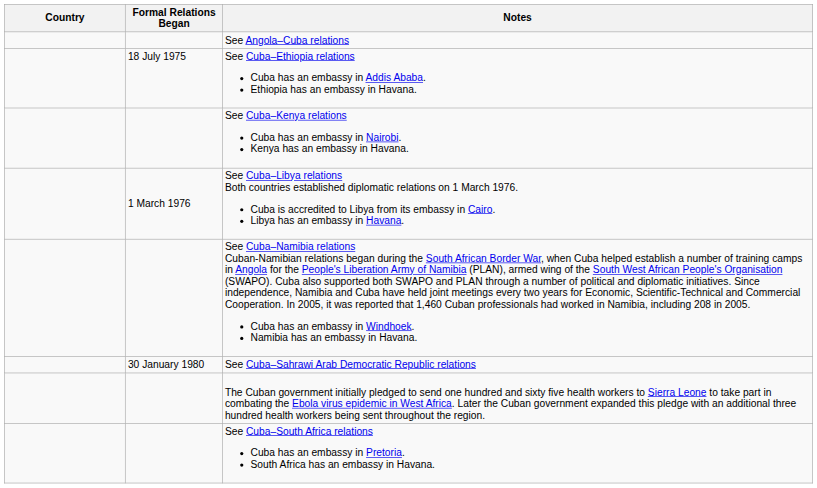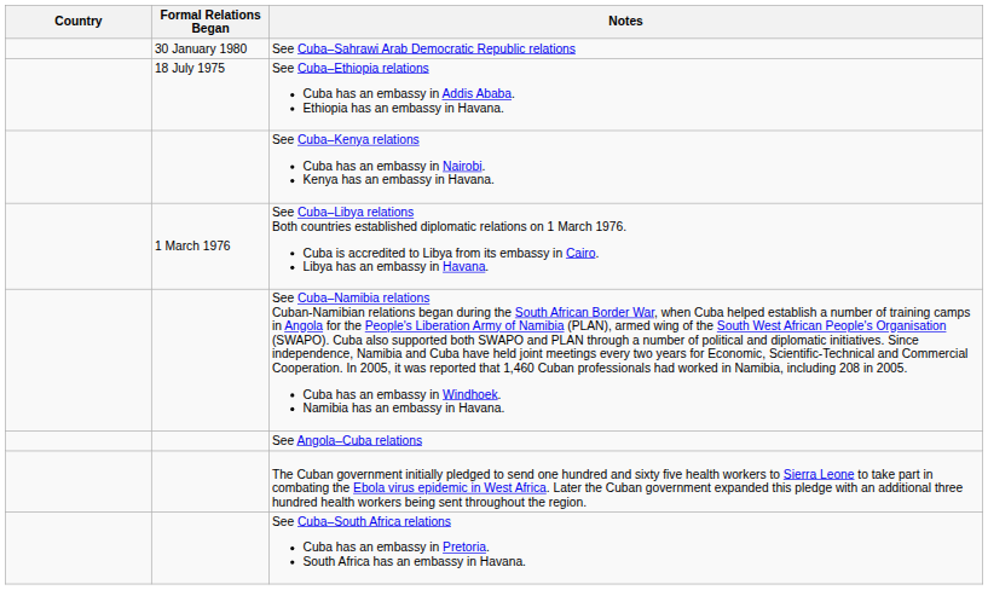 <table class="wikitable sortable" style="width:100%; margin:auto;">
 <tr>
 <th style="width:15%;">Country</th>
 <th style="width:12%;">Formal Relations Began</th>
 <th>Notes</th>
 </tr>
 <tr valign="top">
 <td></td>
-<td></td>
-<td>See <a href='#'>Angola–Cuba relations</a></td>
+<td>30 January 1980</td>
+<td>See <a href='#'>Cuba–Sahrawi Arab Democratic Republic relations</a></td>
 </tr>
 <tr valign="top">
 <td></td>
 <td> 18 July 1975</td>
 <td>See <a href='#'>Cuba–Ethiopia relations</a><br><ul><li>Cuba has an embassy in <a href='#'>Addis Ababa</a>.</li><li>Ethiopia has an embassy in Havana.</li></ul></td>
 </tr>
 <tr valign="top">
 <td></td>
 <td></td>
 <td>See <a href='#'>Cuba–Kenya relations</a><br><ul><li>Cuba has an embassy in <a href='#'>Nairobi</a>.</li><li>Kenya has an embassy in Havana.</li></ul></td>
 </tr>
 <tr>
 <td></td>
 <td>1 March 1976</td>
 <td>See <a href='#'>Cuba–Libya relations</a><br>Both countries established diplomatic relations on 1 March 1976.<ul><li>Cuba is accredited to Libya from its embassy in <a href='#'>Cairo</a>.</li><li>Libya has an embassy in <a href='#'>Havana</a>.</li></ul></td>
 </tr>
 <tr valign="top">
 <td></td>
 <td></td>
 <td>See <a href='#'>Cuba–Namibia relations</a><br>Cuban-Namibian relations began during the <a href='#'>South African Border War</a>, when Cuba helped establish a number of training camps in <a href='#'>Angola</a> for the <a href='#'>People's Liberation Army of Namibia</a> (PLAN), armed wing of the <a href='#'>South West African People's Organisation</a> (SWAPO). Cuba also supported both SWAPO and PLAN through a number of political and diplomatic initiatives. Since independence, Namibia and Cuba have held joint meetings every two years for Economic, Scientific-Technical and Commercial Cooperation. In 2005, it was reported that 1,460 Cuban professionals had worked in Namibia, including 208 in 2005.<ul><li>Cuba has an embassy in <a href='#'>Windhoek</a>.</li><li>Namibia has an embassy in Havana.</li></ul></td>
 </tr>
 <tr valign="top">
 <td></td>
-<td>30 January 1980</td>
-<td>See <a href='#'>Cuba–Sahrawi Arab Democratic Republic relations</a></td>
+<td></td>
+<td>See <a href='#'>Angola–Cuba relations</a></td>
 </tr>
 <tr valign="top">
 <td></td>
 <td></td>
 <td><br>The Cuban government initially pledged to send one hundred and sixty five health workers to <a href='#'>Sierra Leone</a> to take part in combating the <a href='#'>Ebola virus epidemic in West Africa</a>. Later the Cuban government expanded this pledge with an additional three hundred health workers being sent throughout the region.</td>
 </tr>
 <tr valign="top">
 <td></td>
 <td></td>
 <td>See <a href='#'>Cuba–South Africa relations</a><br><ul><li>Cuba has an embassy in <a href='#'>Pretoria</a>.</li><li>South Africa has an embassy in Havana.</li></ul></td>
 </tr>
 </table>
